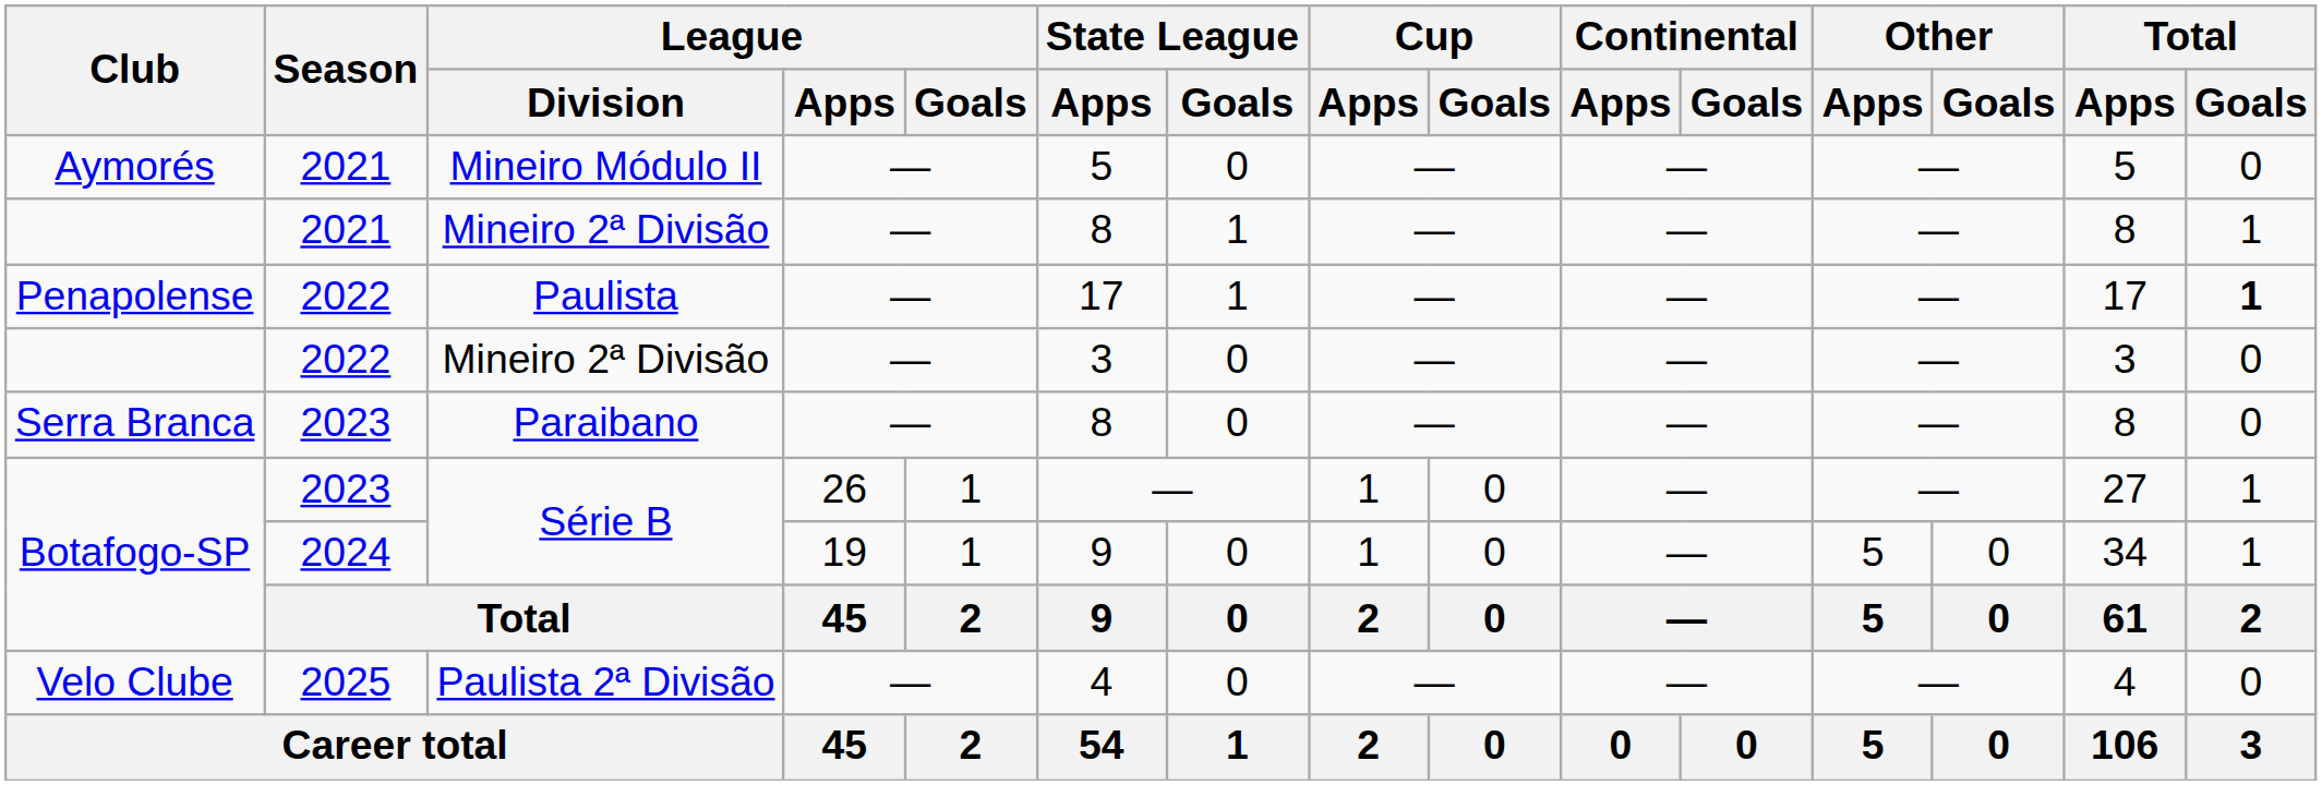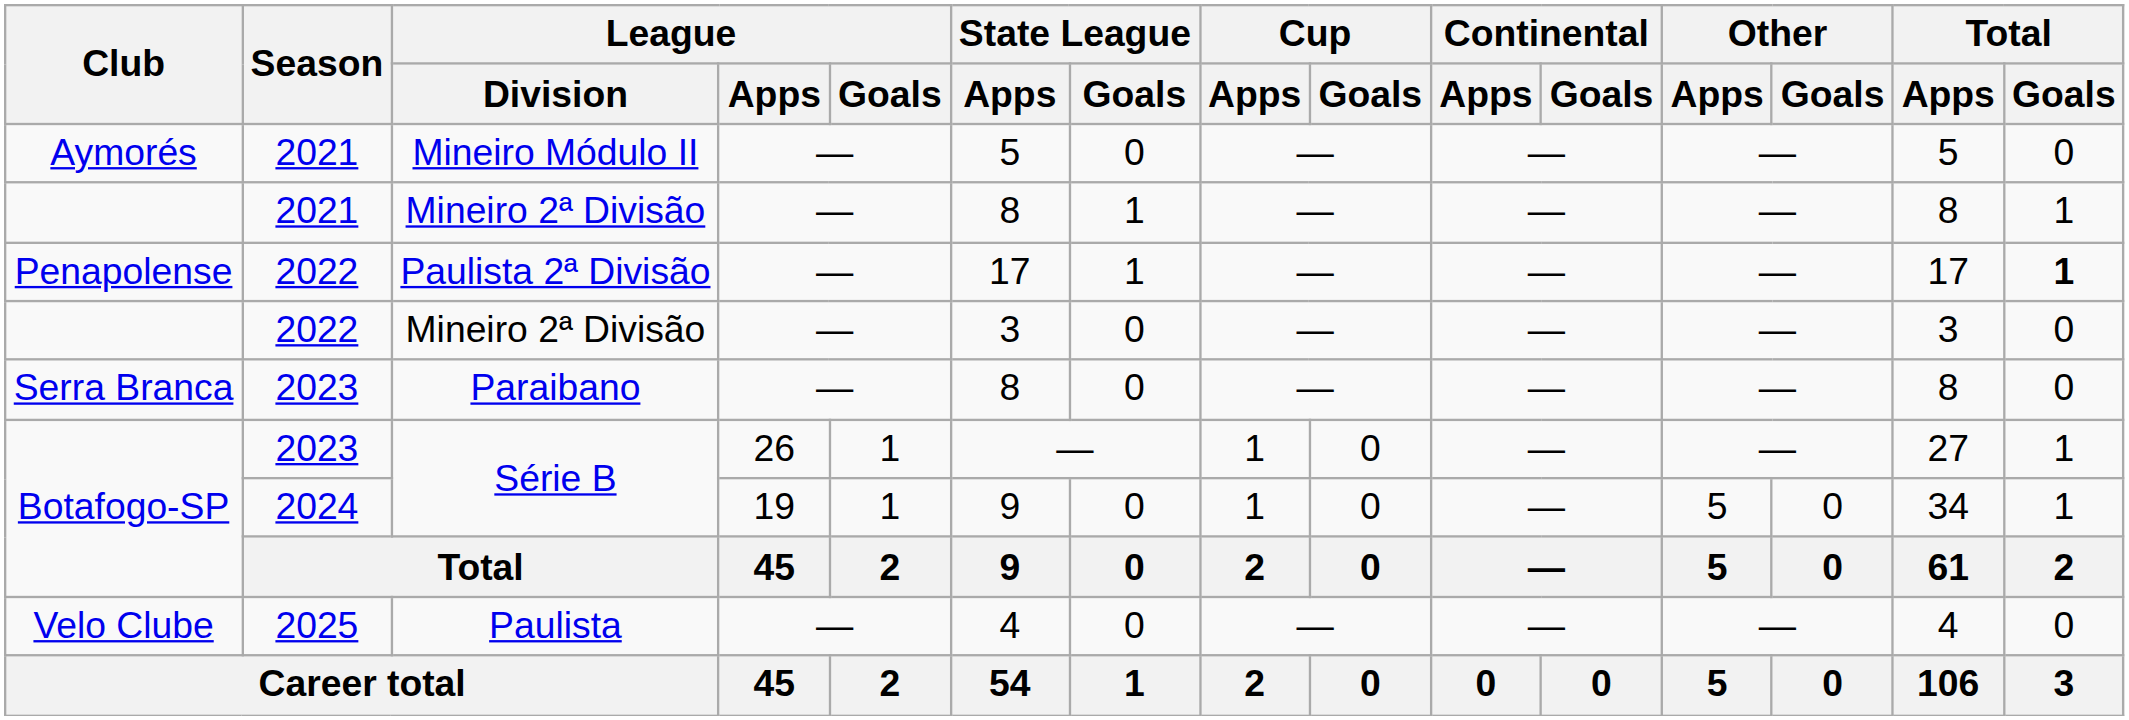 <table class="wikitable" style="text-align: center;">
 <tr>
 <th rowspan="2">Club</th>
 <th rowspan="2">Season</th>
 <th colspan="3">League</th>
 <th colspan="2">State League</th>
 <th colspan="2">Cup</th>
 <th colspan="2">Continental</th>
 <th colspan="2">Other</th>
 <th colspan="2">Total</th>
 </tr>
 <tr>
 <th>Division</th>
 <th>Apps</th>
 <th>Goals</th>
 <th>Apps</th>
 <th>Goals</th>
 <th>Apps</th>
 <th>Goals</th>
 <th>Apps</th>
 <th>Goals</th>
 <th>Apps</th>
 <th>Goals</th>
 <th>Apps</th>
 <th>Goals</th>
 </tr>
 <tr>
 <td valign="center"><a href='#'>Aymorés</a></td>
 <td><a href='#'>2021</a></td>
 <td><a href='#'>Mineiro Módulo II</a></td>
 <td colspan="2">—</td>
 <td>5</td>
 <td>0</td>
 <td colspan="2">—</td>
 <td colspan="2">—</td>
 <td colspan="2">—</td>
 <td>5</td>
 <td>0</td>
 </tr>
 <tr>
 <td valign="center"></td>
 <td><a href='#'>2021</a></td>
 <td><a href='#'>Mineiro 2ª Divisão</a></td>
 <td colspan="2">—</td>
 <td>8</td>
 <td>1</td>
 <td colspan="2">—</td>
 <td colspan="2">—</td>
 <td colspan="2">—</td>
 <td>8</td>
 <td>1</td>
 </tr>
 <tr>
 <td valign="center"><a href='#'>Penapolense</a></td>
 <td><a href='#'>2022</a></td>
-<td><a href='#'>Paulista</a></td>
+<td><a href='#'>Paulista 2ª Divisão</a></td>
 <td colspan="2">—</td>
 <td>17</td>
 <td>1</td>
 <td colspan="2">—</td>
 <td colspan="2">—</td>
 <td colspan="2">—</td>
 <td>17</td>
 <td><strong>1</strong></td>
 </tr>
 <tr>
 <td valign="center"></td>
 <td><a href='#'>2022</a></td>
 <td>Mineiro 2ª Divisão</td>
 <td colspan="2">—</td>
 <td>3</td>
 <td>0</td>
 <td colspan="2">—</td>
 <td colspan="2">—</td>
 <td colspan="2">—</td>
 <td>3</td>
 <td>0</td>
 </tr>
 <tr>
 <td valign="center"><a href='#'>Serra Branca</a></td>
 <td><a href='#'>2023</a></td>
 <td><a href='#'>Paraibano</a></td>
 <td colspan="2">—</td>
 <td>8</td>
 <td>0</td>
 <td colspan="2">—</td>
 <td colspan="2">—</td>
 <td colspan="2">—</td>
 <td>8</td>
 <td>0</td>
 </tr>
 <tr>
 <td rowspan="3" valign="center"><a href='#'>Botafogo-SP</a></td>
 <td><a href='#'>2023</a></td>
 <td rowspan="2"><a href='#'>Série B</a></td>
 <td>26</td>
 <td>1</td>
 <td colspan="2">—</td>
 <td>1</td>
 <td>0</td>
 <td colspan="2">—</td>
 <td colspan="2">—</td>
 <td>27</td>
 <td>1</td>
 </tr>
 <tr>
 <td><a href='#'>2024</a></td>
 <td>19</td>
 <td>1</td>
 <td>9</td>
 <td>0</td>
 <td>1</td>
 <td>0</td>
 <td colspan="2">—</td>
 <td>5</td>
 <td>0</td>
 <td>34</td>
 <td>1</td>
 </tr>
 <tr>
 <th colspan="2">Total</th>
 <th>45</th>
 <th>2</th>
 <th>9</th>
 <th>0</th>
 <th>2</th>
 <th>0</th>
 <th colspan="2">—</th>
 <th>5</th>
 <th>0</th>
 <th>61</th>
 <th>2</th>
 </tr>
 <tr>
 <td><a href='#'>Velo Clube</a></td>
 <td><a href='#'>2025</a></td>
-<td><a href='#'>Paulista 2ª Divisão</a></td>
+<td><a href='#'>Paulista</a></td>
 <td colspan="2">—</td>
 <td>4</td>
 <td>0</td>
 <td colspan="2">—</td>
 <td colspan="2">—</td>
 <td colspan="2">—</td>
 <td>4</td>
 <td>0</td>
 </tr>
 <tr>
 <th colspan="3"><strong>Career total</strong></th>
 <th>45</th>
 <th>2</th>
 <th>54</th>
 <th>1</th>
 <th>2</th>
 <th>0</th>
 <th>0</th>
 <th>0</th>
 <th>5</th>
 <th>0</th>
 <th>106</th>
 <th>3</th>
 </tr>
 </table>
